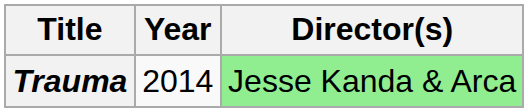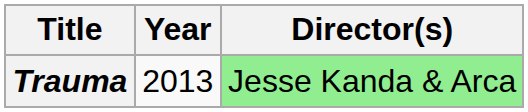 <table class="wikitable plainrowheaders" style="text-align:center;">
 <tr>
 <th scope="col">Title</th>
 <th scope="col">Year</th>
 <th scope="col">Director(s)</th>
 </tr>
 <tr>
 <th scope="row"><em>Trauma</em></th>
-<td>2014</td>
+<td>2013</td>
 <td style="background: lightgreen;">Jesse Kanda & Arca</td>
 </tr>
 </table>
